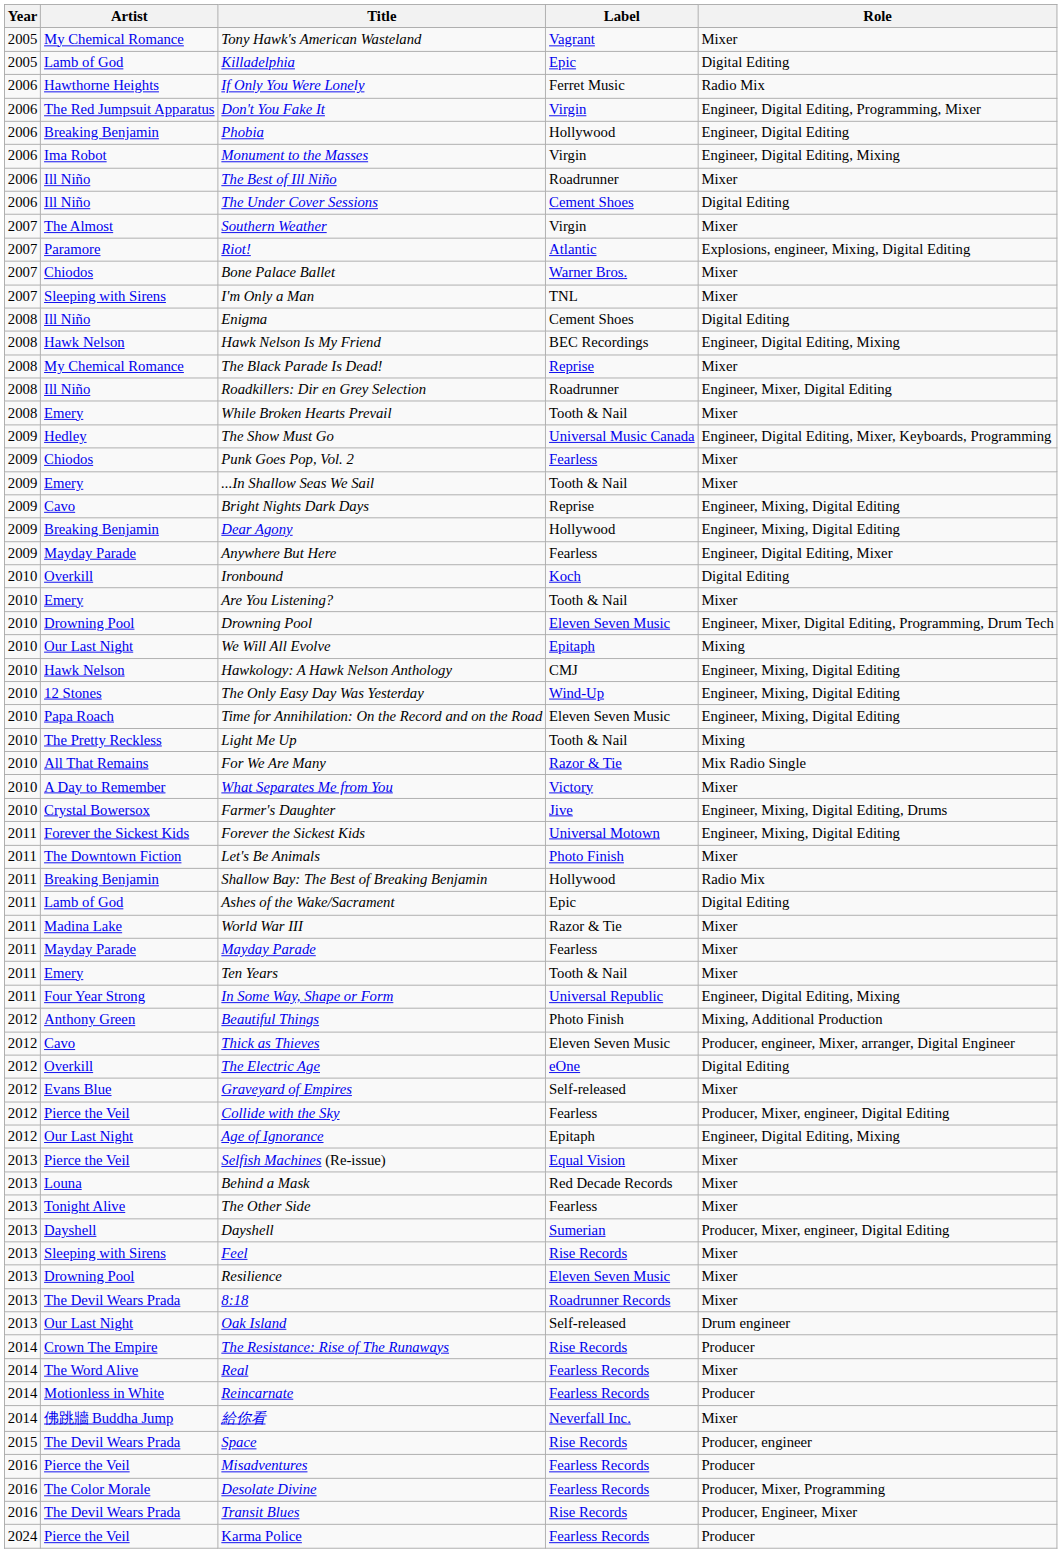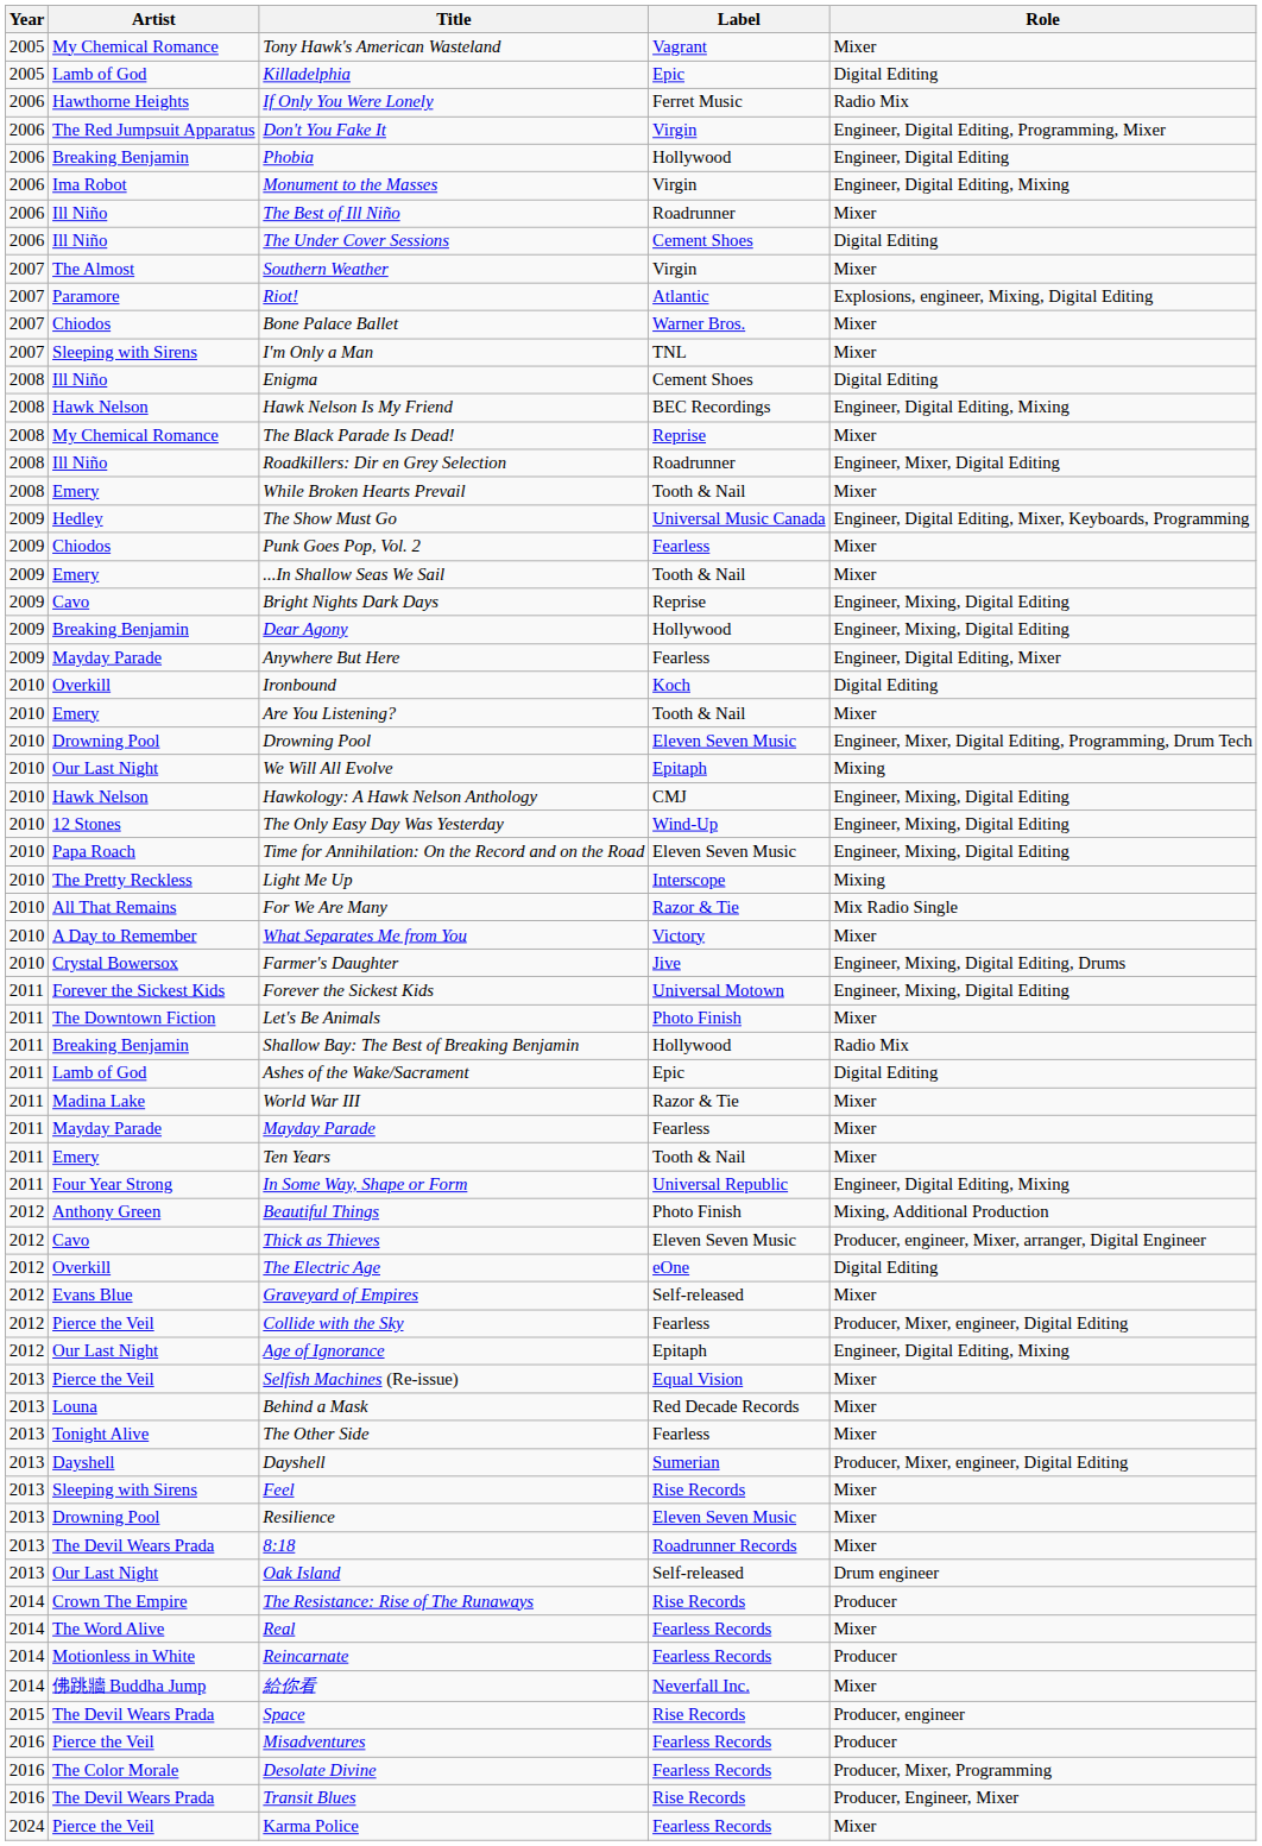 <table class="wikitable sortable">
 <tr>
 <th>Year</th>
 <th>Artist</th>
 <th>Title</th>
 <th>Label</th>
 <th>Role</th>
 </tr>
 <tr>
 <td>2005</td>
 <td><a href='#'>My Chemical Romance</a></td>
 <td><em>Tony Hawk's American Wasteland</em></td>
 <td><a href='#'>Vagrant</a></td>
 <td>Mixer</td>
 </tr>
 <tr>
 <td>2005</td>
 <td><a href='#'>Lamb of God</a></td>
 <td><em><a href='#'>Killadelphia</a></em></td>
 <td><a href='#'>Epic</a></td>
 <td>Digital Editing</td>
 </tr>
 <tr>
 <td>2006</td>
 <td><a href='#'>Hawthorne Heights</a></td>
 <td><em><a href='#'>If Only You Were Lonely</a></em></td>
 <td>Ferret Music</td>
 <td>Radio Mix</td>
 </tr>
 <tr>
 <td>2006</td>
 <td><a href='#'>The Red Jumpsuit Apparatus</a></td>
 <td><em><a href='#'>Don't You Fake It</a></em></td>
 <td><a href='#'>Virgin</a></td>
 <td>Engineer, Digital Editing, Programming, Mixer</td>
 </tr>
 <tr>
 <td>2006</td>
 <td><a href='#'>Breaking Benjamin</a></td>
 <td><em><a href='#'>Phobia</a></em></td>
 <td>Hollywood</td>
 <td>Engineer, Digital Editing</td>
 </tr>
 <tr>
 <td>2006</td>
 <td><a href='#'>Ima Robot</a></td>
 <td><em><a href='#'>Monument to the Masses</a></em></td>
 <td>Virgin</td>
 <td>Engineer, Digital Editing, Mixing</td>
 </tr>
 <tr>
 <td>2006</td>
 <td><a href='#'>Ill Niño</a></td>
 <td><em><a href='#'>The Best of Ill Niño</a></em></td>
 <td>Roadrunner</td>
 <td>Mixer</td>
 </tr>
 <tr>
 <td>2006</td>
 <td><a href='#'>Ill Niño</a></td>
 <td><em><a href='#'>The Under Cover Sessions</a></em></td>
 <td><a href='#'>Cement Shoes</a></td>
 <td>Digital Editing</td>
 </tr>
 <tr>
 <td>2007</td>
 <td><a href='#'>The Almost</a></td>
 <td><em><a href='#'>Southern Weather</a></em></td>
 <td>Virgin</td>
 <td>Mixer</td>
 </tr>
 <tr>
 <td>2007</td>
 <td><a href='#'>Paramore</a></td>
 <td><em><a href='#'>Riot!</a></em></td>
 <td><a href='#'>Atlantic</a></td>
 <td>Explosions, engineer, Mixing, Digital Editing</td>
 </tr>
 <tr>
 <td>2007</td>
 <td><a href='#'>Chiodos</a></td>
 <td><em>Bone Palace Ballet</em></td>
 <td><a href='#'>Warner Bros.</a></td>
 <td>Mixer</td>
 </tr>
 <tr>
 <td>2007</td>
 <td><a href='#'>Sleeping with Sirens</a></td>
 <td><em>I'm Only a Man</em></td>
 <td>TNL</td>
 <td>Mixer</td>
 </tr>
 <tr>
 <td>2008</td>
 <td><a href='#'>Ill Niño</a></td>
 <td><em>Enigma</em></td>
 <td>Cement Shoes</td>
 <td>Digital Editing</td>
 </tr>
 <tr>
 <td>2008</td>
 <td><a href='#'>Hawk Nelson</a></td>
 <td><em>Hawk Nelson Is My Friend</em></td>
 <td>BEC Recordings</td>
 <td>Engineer, Digital Editing, Mixing</td>
 </tr>
 <tr>
 <td>2008</td>
 <td><a href='#'>My Chemical Romance</a></td>
 <td><em>The Black Parade Is Dead!</em></td>
 <td><a href='#'>Reprise</a></td>
 <td>Mixer</td>
 </tr>
 <tr>
 <td>2008</td>
 <td><a href='#'>Ill Niño</a></td>
 <td><em>Roadkillers: Dir en Grey Selection</em></td>
 <td>Roadrunner</td>
 <td>Engineer, Mixer, Digital Editing</td>
 </tr>
 <tr>
 <td>2008</td>
 <td><a href='#'>Emery</a></td>
 <td><em>While Broken Hearts Prevail</em></td>
 <td>Tooth & Nail</td>
 <td>Mixer</td>
 </tr>
 <tr>
 <td>2009</td>
 <td><a href='#'>Hedley</a></td>
 <td><em>The Show Must Go</em></td>
 <td><a href='#'>Universal Music Canada</a></td>
 <td>Engineer, Digital Editing, Mixer, Keyboards, Programming</td>
 </tr>
 <tr>
 <td>2009</td>
 <td><a href='#'>Chiodos</a></td>
 <td><em>Punk Goes Pop, Vol. 2</em></td>
 <td><a href='#'>Fearless</a></td>
 <td>Mixer</td>
 </tr>
 <tr>
 <td>2009</td>
 <td><a href='#'>Emery</a></td>
 <td><em>...In Shallow Seas We Sail</em></td>
 <td>Tooth & Nail</td>
 <td>Mixer</td>
 </tr>
 <tr>
 <td>2009</td>
 <td><a href='#'>Cavo</a></td>
 <td><em>Bright Nights Dark Days</em></td>
 <td>Reprise</td>
 <td>Engineer, Mixing, Digital Editing</td>
 </tr>
 <tr>
 <td>2009</td>
 <td><a href='#'>Breaking Benjamin</a></td>
 <td><em><a href='#'>Dear Agony</a></em></td>
 <td>Hollywood</td>
 <td>Engineer, Mixing, Digital Editing</td>
 </tr>
 <tr>
 <td>2009</td>
 <td><a href='#'>Mayday Parade</a></td>
 <td><em>Anywhere But Here</em></td>
 <td>Fearless</td>
 <td>Engineer, Digital Editing, Mixer</td>
 </tr>
 <tr>
 <td>2010</td>
 <td><a href='#'>Overkill</a></td>
 <td><em>Ironbound</em></td>
 <td><a href='#'>Koch</a></td>
 <td>Digital Editing</td>
 </tr>
 <tr>
 <td>2010</td>
 <td><a href='#'>Emery</a></td>
 <td><em>Are You Listening?</em></td>
 <td>Tooth & Nail</td>
 <td>Mixer</td>
 </tr>
 <tr>
 <td>2010</td>
 <td><a href='#'>Drowning Pool</a></td>
 <td><em>Drowning Pool</em></td>
 <td><a href='#'>Eleven Seven Music</a></td>
 <td>Engineer, Mixer, Digital Editing, Programming, Drum Tech</td>
 </tr>
 <tr>
 <td>2010</td>
 <td><a href='#'>Our Last Night</a></td>
 <td><em>We Will All Evolve</em></td>
 <td><a href='#'>Epitaph</a></td>
 <td>Mixing</td>
 </tr>
 <tr>
 <td>2010</td>
 <td><a href='#'>Hawk Nelson</a></td>
 <td><em>Hawkology: A Hawk Nelson Anthology</em></td>
 <td>CMJ</td>
 <td>Engineer, Mixing, Digital Editing</td>
 </tr>
 <tr>
 <td>2010</td>
 <td><a href='#'>12 Stones</a></td>
 <td><em>The Only Easy Day Was Yesterday</em></td>
 <td><a href='#'>Wind-Up</a></td>
 <td>Engineer, Mixing, Digital Editing</td>
 </tr>
 <tr>
 <td>2010</td>
 <td><a href='#'>Papa Roach</a></td>
 <td><em>Time for Annihilation: On the Record and on the Road</em></td>
 <td>Eleven Seven Music</td>
 <td>Engineer, Mixing, Digital Editing</td>
 </tr>
 <tr>
 <td>2010</td>
 <td><a href='#'>The Pretty Reckless</a></td>
 <td><em>Light Me Up</em></td>
-<td>Tooth & Nail</td>
+<td><a href='#'>Interscope</a></td>
 <td>Mixing</td>
 </tr>
 <tr>
 <td>2010</td>
 <td><a href='#'>All That Remains</a></td>
 <td><em>For We Are Many</em></td>
 <td><a href='#'>Razor & Tie</a></td>
 <td>Mix Radio Single</td>
 </tr>
 <tr>
 <td>2010</td>
 <td><a href='#'>A Day to Remember</a></td>
 <td><em><a href='#'>What Separates Me from You</a></em></td>
 <td><a href='#'>Victory</a></td>
 <td>Mixer</td>
 </tr>
 <tr>
 <td>2010</td>
 <td><a href='#'>Crystal Bowersox</a></td>
 <td><em>Farmer's Daughter</em></td>
 <td><a href='#'>Jive</a></td>
 <td>Engineer, Mixing, Digital Editing, Drums</td>
 </tr>
 <tr>
 <td>2011</td>
 <td><a href='#'>Forever the Sickest Kids</a></td>
 <td><em>Forever the Sickest Kids</em></td>
 <td><a href='#'>Universal Motown</a></td>
 <td>Engineer, Mixing, Digital Editing</td>
 </tr>
 <tr>
 <td>2011</td>
 <td><a href='#'>The Downtown Fiction</a></td>
 <td><em>Let's Be Animals</em></td>
 <td><a href='#'>Photo Finish</a></td>
 <td>Mixer</td>
 </tr>
 <tr>
 <td>2011</td>
 <td><a href='#'>Breaking Benjamin</a></td>
 <td><em>Shallow Bay: The Best of Breaking Benjamin</em></td>
 <td>Hollywood</td>
 <td>Radio Mix</td>
 </tr>
 <tr>
 <td>2011</td>
 <td><a href='#'>Lamb of God</a></td>
 <td><em>Ashes of the Wake/Sacrament</em></td>
 <td>Epic</td>
 <td>Digital Editing</td>
 </tr>
 <tr>
 <td>2011</td>
 <td><a href='#'>Madina Lake</a></td>
 <td><em>World War III</em></td>
 <td>Razor & Tie</td>
 <td>Mixer</td>
 </tr>
 <tr>
 <td>2011</td>
 <td><a href='#'>Mayday Parade</a></td>
 <td><em><a href='#'>Mayday Parade</a></em></td>
 <td>Fearless</td>
 <td>Mixer</td>
 </tr>
 <tr>
 <td>2011</td>
 <td><a href='#'>Emery</a></td>
 <td><em>Ten Years</em></td>
 <td>Tooth & Nail</td>
 <td>Mixer</td>
 </tr>
 <tr>
 <td>2011</td>
 <td><a href='#'>Four Year Strong</a></td>
 <td><em><a href='#'>In Some Way, Shape or Form</a></em></td>
 <td><a href='#'>Universal Republic</a></td>
 <td>Engineer, Digital Editing, Mixing</td>
 </tr>
 <tr>
 <td>2012</td>
 <td><a href='#'>Anthony Green</a></td>
 <td><em><a href='#'>Beautiful Things</a></em></td>
 <td>Photo Finish</td>
 <td>Mixing, Additional Production</td>
 </tr>
 <tr>
 <td>2012</td>
 <td><a href='#'>Cavo</a></td>
 <td><em><a href='#'>Thick as Thieves</a></em></td>
 <td>Eleven Seven Music</td>
 <td>Producer, engineer, Mixer, arranger, Digital Engineer</td>
 </tr>
 <tr>
 <td>2012</td>
 <td><a href='#'>Overkill</a></td>
 <td><em><a href='#'>The Electric Age</a></em></td>
 <td><a href='#'>eOne</a></td>
 <td>Digital Editing</td>
 </tr>
 <tr>
 <td>2012</td>
 <td><a href='#'>Evans Blue</a></td>
 <td><em><a href='#'>Graveyard of Empires</a></em></td>
 <td>Self-released</td>
 <td>Mixer</td>
 </tr>
 <tr>
 <td>2012</td>
 <td><a href='#'>Pierce the Veil</a></td>
 <td><em><a href='#'>Collide with the Sky</a></em></td>
 <td>Fearless</td>
 <td>Producer, Mixer, engineer, Digital Editing</td>
 </tr>
 <tr>
 <td>2012</td>
 <td><a href='#'>Our Last Night</a></td>
 <td><em><a href='#'>Age of Ignorance</a></em></td>
 <td>Epitaph</td>
 <td>Engineer, Digital Editing, Mixing</td>
 </tr>
 <tr>
 <td>2013</td>
 <td><a href='#'>Pierce the Veil</a></td>
 <td><em><a href='#'>Selfish Machines</a></em> (Re-issue)</td>
 <td><a href='#'>Equal Vision</a></td>
 <td>Mixer</td>
 </tr>
 <tr>
 <td>2013</td>
 <td><a href='#'>Louna</a></td>
 <td><em>Behind a Mask</em></td>
 <td>Red Decade Records</td>
 <td>Mixer</td>
 </tr>
 <tr>
 <td>2013</td>
 <td><a href='#'>Tonight Alive</a></td>
 <td><em>The Other Side</em></td>
 <td>Fearless</td>
 <td>Mixer</td>
 </tr>
 <tr>
 <td>2013</td>
 <td><a href='#'>Dayshell</a></td>
 <td><em>Dayshell</em></td>
 <td><a href='#'>Sumerian</a></td>
 <td>Producer, Mixer, engineer, Digital Editing</td>
 </tr>
 <tr>
 <td>2013</td>
 <td><a href='#'>Sleeping with Sirens</a></td>
 <td><em><a href='#'>Feel</a></em></td>
 <td><a href='#'>Rise Records</a></td>
 <td>Mixer</td>
 </tr>
 <tr>
 <td>2013</td>
 <td><a href='#'>Drowning Pool</a></td>
 <td><em>Resilience</em></td>
 <td><a href='#'>Eleven Seven Music</a></td>
 <td>Mixer</td>
 </tr>
 <tr>
 <td>2013</td>
 <td><a href='#'> The Devil Wears Prada</a></td>
 <td><em><a href='#'>8:18</a></em></td>
 <td><a href='#'>Roadrunner Records</a></td>
 <td>Mixer</td>
 </tr>
 <tr>
 <td>2013</td>
 <td><a href='#'>Our Last Night</a></td>
 <td><em><a href='#'> Oak Island</a></em></td>
 <td>Self-released</td>
 <td>Drum engineer</td>
 </tr>
 <tr>
 <td>2014</td>
 <td><a href='#'>Crown The Empire</a></td>
 <td><em><a href='#'>The Resistance: Rise of The Runaways</a></em></td>
 <td><a href='#'>Rise Records</a></td>
 <td>Producer</td>
 </tr>
 <tr>
 <td>2014</td>
 <td><a href='#'>The Word Alive</a></td>
 <td><em><a href='#'>Real</a></em></td>
 <td><a href='#'>Fearless Records</a></td>
 <td>Mixer</td>
 </tr>
 <tr>
 <td>2014</td>
 <td><a href='#'>Motionless in White</a></td>
 <td><em><a href='#'>Reincarnate</a></em></td>
 <td><a href='#'>Fearless Records</a></td>
 <td>Producer</td>
 </tr>
 <tr>
 <td>2014</td>
 <td><a href='#'>佛跳牆 Buddha Jump</a></td>
 <td><em><a href='#'>給你看</a></em></td>
 <td><a href='#'>Neverfall Inc.</a></td>
 <td>Mixer</td>
 </tr>
 <tr>
 <td>2015</td>
 <td><a href='#'>The Devil Wears Prada</a></td>
 <td><em><a href='#'>Space</a></em></td>
 <td><a href='#'>Rise Records</a></td>
 <td>Producer, engineer</td>
 </tr>
 <tr>
 <td>2016</td>
 <td><a href='#'>Pierce the Veil</a></td>
 <td><em><a href='#'>Misadventures</a></em></td>
 <td><a href='#'>Fearless Records</a></td>
 <td>Producer</td>
 </tr>
 <tr>
 <td>2016</td>
 <td><a href='#'>The Color Morale</a></td>
 <td><em><a href='#'>Desolate Divine</a></em></td>
 <td><a href='#'>Fearless Records</a></td>
 <td>Producer, Mixer, Programming</td>
 </tr>
 <tr>
 <td>2016</td>
 <td><a href='#'>The Devil Wears Prada</a></td>
 <td><em><a href='#'>Transit Blues</a></em></td>
 <td><a href='#'>Rise Records</a></td>
 <td>Producer, Engineer, Mixer</td>
 </tr>
 <tr>
 <td>2024</td>
 <td><a href='#'>Pierce the Veil</a></td>
 <td><a href='#'>Karma Police</a></td>
 <td><a href='#'>Fearless Records</a></td>
-<td>Producer</td>
+<td>Mixer</td>
 </tr>
 </table>
